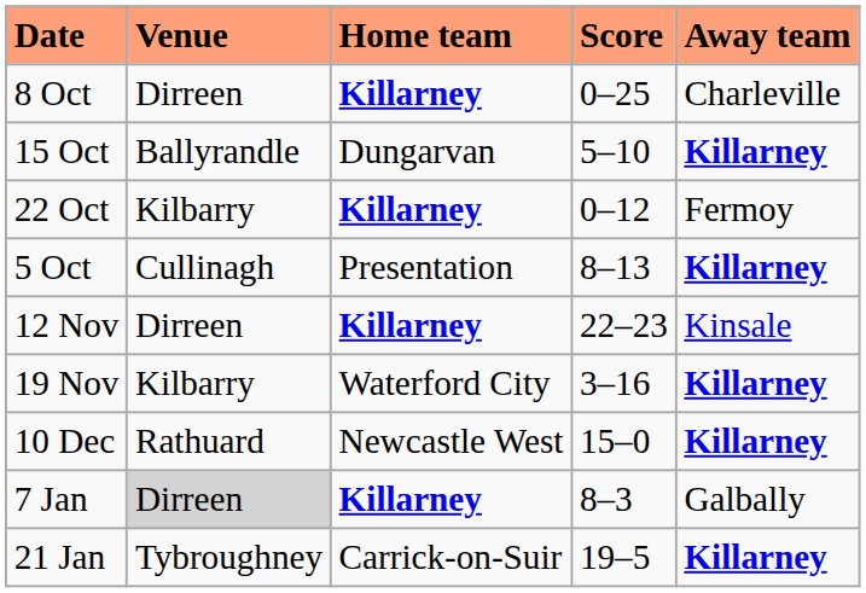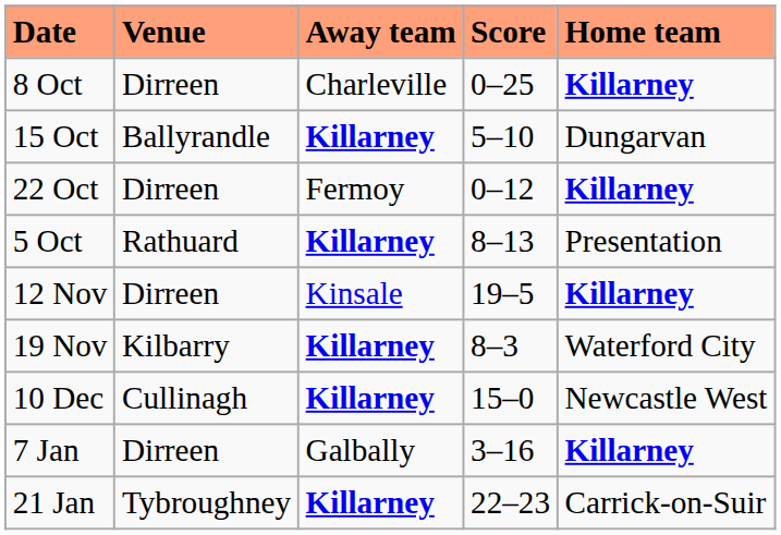 <table class="wikitable" style=" float:left; margin:0.5em auto; font-size:95%">
 <tr bgcolor="#FFA07A">
 <td><strong>Date</strong></td>
 <td><strong>Venue</strong></td>
+<td><strong>Away team</strong></td>
+<td><strong>Score</strong></td>
 <td><strong>Home team</strong></td>
-<td><strong>Score</strong></td>
-<td><strong>Away team</strong></td>
 </tr>
 <tr>
 <td>8 Oct</td>
 <td>Dirreen</td>
+<td>Charleville</td>
+<td>0–25</td>
 <td><strong><a href='#'>Killarney</a></strong></td>
-<td>0–25</td>
-<td>Charleville</td>
 </tr>
 <tr>
 <td>15 Oct</td>
 <td>Ballyrandle</td>
+<td><strong><a href='#'>Killarney</a></strong></td>
+<td>5–10</td>
 <td>Dungarvan</td>
-<td>5–10</td>
+</tr>
+<tr>
+<td>22 Oct</td>
+<td>Dirreen</td>
+<td>Fermoy</td>
+<td>0–12</td>
 <td><strong><a href='#'>Killarney</a></strong></td>
 </tr>
 <tr>
-<td>22 Oct</td>
-<td>Kilbarry</td>
+<td>5 Oct</td>
+<td>Rathuard</td>
 <td><strong><a href='#'>Killarney</a></strong></td>
-<td>0–12</td>
-<td>Fermoy</td>
-</tr>
-<tr>
-<td>5 Oct</td>
-<td>Cullinagh</td>
+<td>8–13</td>
 <td>Presentation</td>
-<td>8–13</td>
-<td><strong><a href='#'>Killarney</a></strong></td>
 </tr>
 <tr>
 <td>12 Nov</td>
 <td>Dirreen</td>
+<td><a href='#'>Kinsale</a></td>
+<td>19–5</td>
 <td><strong><a href='#'>Killarney</a></strong></td>
-<td>22–23</td>
-<td><a href='#'>Kinsale</a></td>
 </tr>
 <tr>
 <td>19 Nov</td>
 <td>Kilbarry</td>
+<td><strong><a href='#'>Killarney</a></strong></td>
+<td>8–3</td>
 <td>Waterford City</td>
+</tr>
+<tr>
+<td>10 Dec</td>
+<td>Cullinagh</td>
+<td><strong><a href='#'>Killarney</a></strong></td>
+<td>15–0</td>
+<td>Newcastle West</td>
+</tr>
+<tr>
+<td>7 Jan</td>
+<td>Dirreen</td>
+<td>Galbally</td>
 <td>3–16</td>
 <td><strong><a href='#'>Killarney</a></strong></td>
 </tr>
 <tr>
-<td>10 Dec</td>
-<td>Rathuard</td>
-<td>Newcastle West</td>
-<td>15–0</td>
-<td><strong><a href='#'>Killarney</a></strong></td>
-</tr>
-<tr>
-<td>7 Jan</td>
-<td style="background: lightgrey;">Dirreen</td>
-<td><strong><a href='#'>Killarney</a></strong></td>
-<td>8–3</td>
-<td>Galbally</td>
-</tr>
-<tr>
 <td>21 Jan</td>
 <td>Tybroughney</td>
+<td><strong><a href='#'>Killarney</a></strong></td>
+<td>22–23</td>
 <td>Carrick-on-Suir</td>
-<td>19–5</td>
-<td><strong><a href='#'>Killarney</a></strong></td>
 </tr>
 </table>
